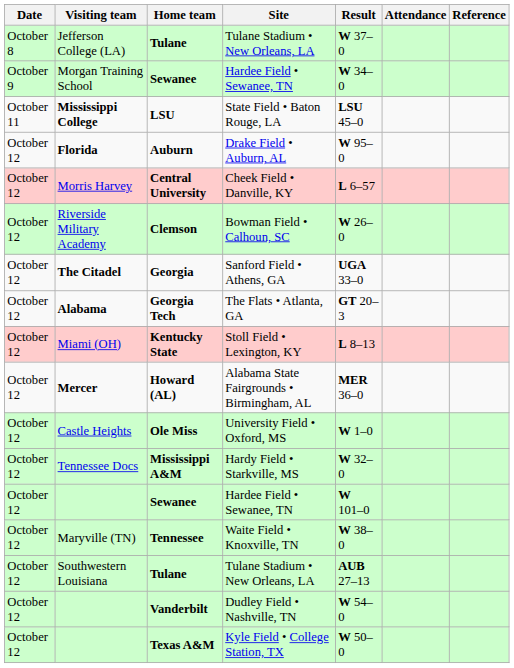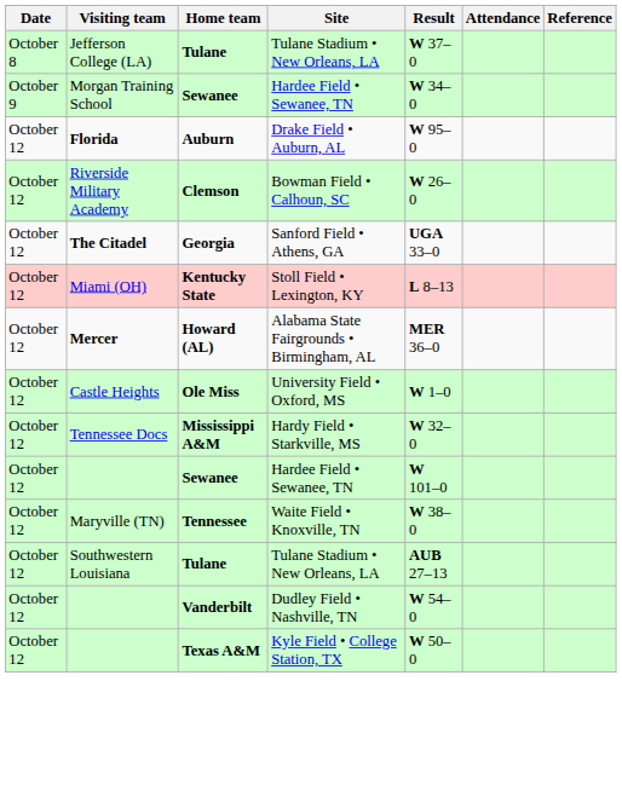 <table class="wikitable" style="font-size:95%;">
 <tr>
 <th>Date</th>
 <th>Visiting team</th>
 <th>Home team</th>
 <th>Site</th>
 <th>Result</th>
 <th>Attendance</th>
 <th class="unsortable">Reference</th>
 </tr>
 <tr bgcolor=ccffcc>
 <td>October 8</td>
 <td>Jefferson College (LA)</td>
 <td><strong>Tulane</strong></td>
 <td>Tulane Stadium • <a href='#'>New Orleans, LA</a></td>
 <td><strong>W</strong> 37–0</td>
 <td></td>
 <td></td>
 </tr>
 <tr bgcolor=ccffcc>
 <td>October 9</td>
 <td>Morgan Training School</td>
 <td><strong>Sewanee</strong></td>
 <td><a href='#'>Hardee Field</a> • <a href='#'>Sewanee, TN</a></td>
 <td><strong>W</strong> 34–0</td>
 <td></td>
 <td></td>
 </tr>
 <tr bgcolor=>
-<td>October 11</td>
-<td><strong>Mississippi College</strong></td>
-<td><strong>LSU</strong></td>
-<td>State Field • Baton Rouge, LA</td>
-<td><strong>LSU</strong> 45–0</td>
-<td></td>
-<td></td>
-</tr>
-<tr bgcolor=>
 <td>October 12</td>
 <td><strong>Florida</strong></td>
 <td><strong>Auburn</strong></td>
 <td><a href='#'>Drake Field</a> • <a href='#'>Auburn, AL</a></td>
 <td><strong>W</strong> 95–0</td>
-<td></td>
-<td></td>
-</tr>
-<tr bgcolor=ffcccc>
-<td>October 12</td>
-<td><a href='#'>Morris Harvey</a></td>
-<td><strong>Central University</strong></td>
-<td>Cheek Field • Danville, KY</td>
-<td><strong>L</strong> 6–57</td>
 <td></td>
 <td></td>
 </tr>
 <tr bgcolor=ccffcc>
 <td>October 12</td>
 <td><a href='#'>Riverside Military Academy</a></td>
 <td><strong>Clemson</strong></td>
 <td>Bowman Field • <a href='#'>Calhoun, SC</a></td>
 <td><strong>W</strong> 26–0</td>
 <td></td>
 <td></td>
 </tr>
 <tr bgcolor=>
 <td>October 12</td>
 <td><strong>The Citadel</strong></td>
 <td><strong>Georgia</strong></td>
 <td>Sanford Field • Athens, GA</td>
 <td><strong>UGA</strong> 33–0</td>
-<td></td>
-<td></td>
-</tr>
-<tr bgcolor=>
-<td>October 12</td>
-<td><strong>Alabama</strong></td>
-<td><strong>Georgia Tech</strong></td>
-<td>The Flats • Atlanta, GA</td>
-<td><strong>GT</strong> 20–3</td>
 <td></td>
 <td></td>
 </tr>
 <tr bgcolor=ffcccc>
 <td>October 12</td>
 <td><a href='#'>Miami (OH)</a></td>
 <td><strong>Kentucky State</strong></td>
 <td>Stoll Field • Lexington, KY</td>
 <td><strong>L</strong> 8–13</td>
 <td></td>
 <td></td>
 </tr>
 <tr bgcolor=>
 <td>October 12</td>
 <td><strong>Mercer</strong></td>
 <td><strong>Howard (AL)</strong></td>
 <td>Alabama State Fairgrounds • Birmingham, AL</td>
 <td><strong>MER</strong> 36–0</td>
 <td></td>
 <td></td>
 </tr>
 <tr bgcolor=ccffcc>
 <td>October 12</td>
 <td><a href='#'>Castle Heights</a></td>
 <td><strong>Ole Miss</strong></td>
 <td>University Field • Oxford, MS</td>
 <td><strong>W</strong> 1–0</td>
 <td></td>
 <td></td>
 </tr>
 <tr bgcolor=ccffcc>
 <td>October 12</td>
 <td><a href='#'>Tennessee Docs</a></td>
 <td><strong>Mississippi A&M</strong></td>
 <td>Hardy Field • Starkville, MS</td>
 <td><strong>W</strong> 32–0</td>
 <td></td>
 <td></td>
 </tr>
 <tr bgcolor=ccffcc>
 <td>October 12</td>
 <td></td>
 <td><strong>Sewanee</strong></td>
 <td>Hardee Field • Sewanee, TN</td>
 <td><strong>W</strong> 101–0</td>
 <td></td>
 <td></td>
 </tr>
 <tr bgcolor=ccffcc>
 <td>October 12</td>
 <td>Maryville (TN)</td>
 <td><strong>Tennessee</strong></td>
 <td>Waite Field • Knoxville, TN</td>
 <td><strong>W</strong> 38–0</td>
 <td></td>
 <td></td>
 </tr>
 <tr bgcolor=ccffcc>
 <td>October 12</td>
 <td>Southwestern Louisiana</td>
 <td><strong>Tulane</strong></td>
 <td>Tulane Stadium • New Orleans, LA</td>
 <td><strong>AUB</strong> 27–13</td>
 <td></td>
 <td></td>
 </tr>
 <tr bgcolor=ccffcc>
 <td>October 12</td>
 <td></td>
 <td><strong>Vanderbilt</strong></td>
 <td>Dudley Field • Nashville, TN</td>
 <td><strong>W</strong> 54–0</td>
 <td></td>
 <td></td>
 </tr>
 <tr bgcolor=ccffcc>
 <td>October 12</td>
 <td></td>
 <td><strong>Texas A&M</strong></td>
 <td><a href='#'>Kyle Field</a> • <a href='#'>College Station, TX</a></td>
 <td><strong>W</strong> 50–0</td>
 <td></td>
 <td></td>
 </tr>
 </table>
